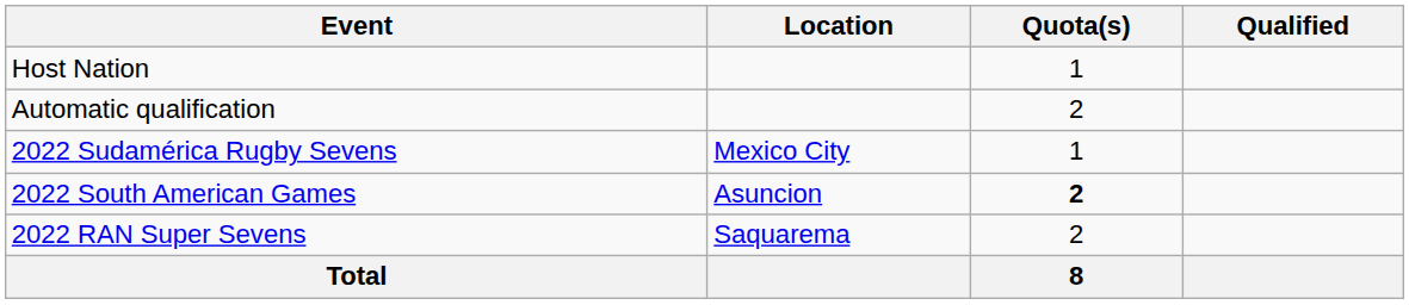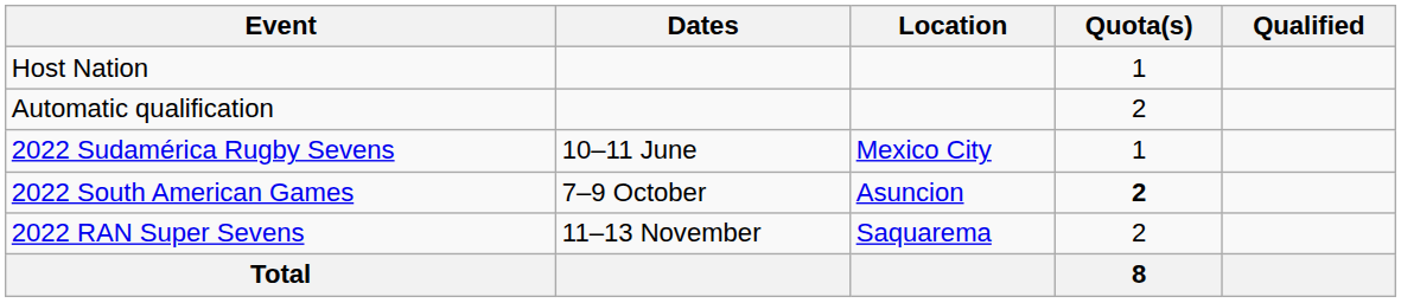 <table class="wikitable" width=850>
 <tr>
 <th>Event</th>
+<th>Dates</th>
 <th>Location</th>
 <th>Quota(s)</th>
 <th>Qualified</th>
 </tr>
 <tr>
 <td>Host Nation</td>
 <td></td>
+<td></td>
 <td align=center>1</td>
 <td></td>
 </tr>
 <tr>
 <td>Automatic qualification</td>
 <td></td>
+<td></td>
 <td align=center>2</td>
 <td><br></td>
 </tr>
 <tr>
 <td><a href='#'>2022 Sudamérica Rugby Sevens</a></td>
+<td>10–11 June</td>
 <td> <a href='#'>Mexico City</a></td>
 <td align=center>1</td>
 <td></td>
 </tr>
 <tr>
 <td><a href='#'>2022 South American Games</a></td>
+<td>7–9 October</td>
 <td> <a href='#'>Asuncion</a></td>
 <td align=center><strong>2</strong></td>
 <td><br></td>
 </tr>
 <tr>
 <td><a href='#'>2022 RAN Super Sevens</a></td>
+<td>11–13 November</td>
 <td> <a href='#'>Saquarema</a></td>
 <td align=center>2</td>
 <td><br></td>
 </tr>
 <tr>
 <th>Total</th>
 <th></th>
+<th></th>
 <th>8</th>
 <th></th>
 </tr>
 </table>
